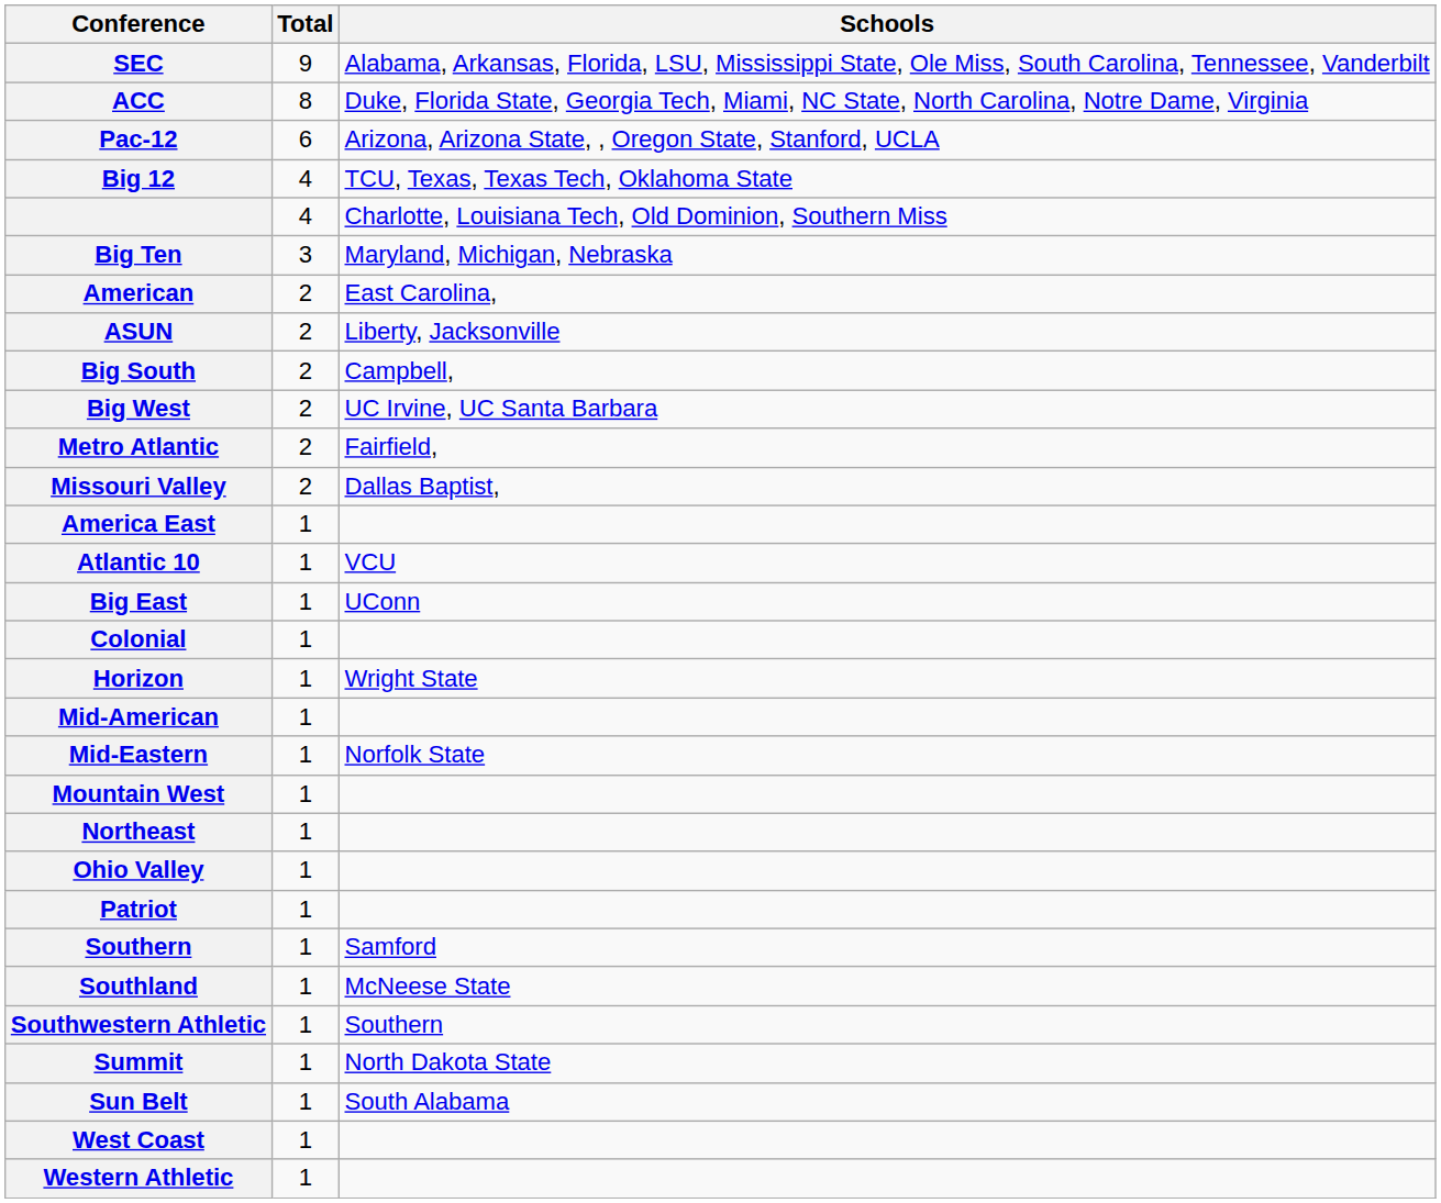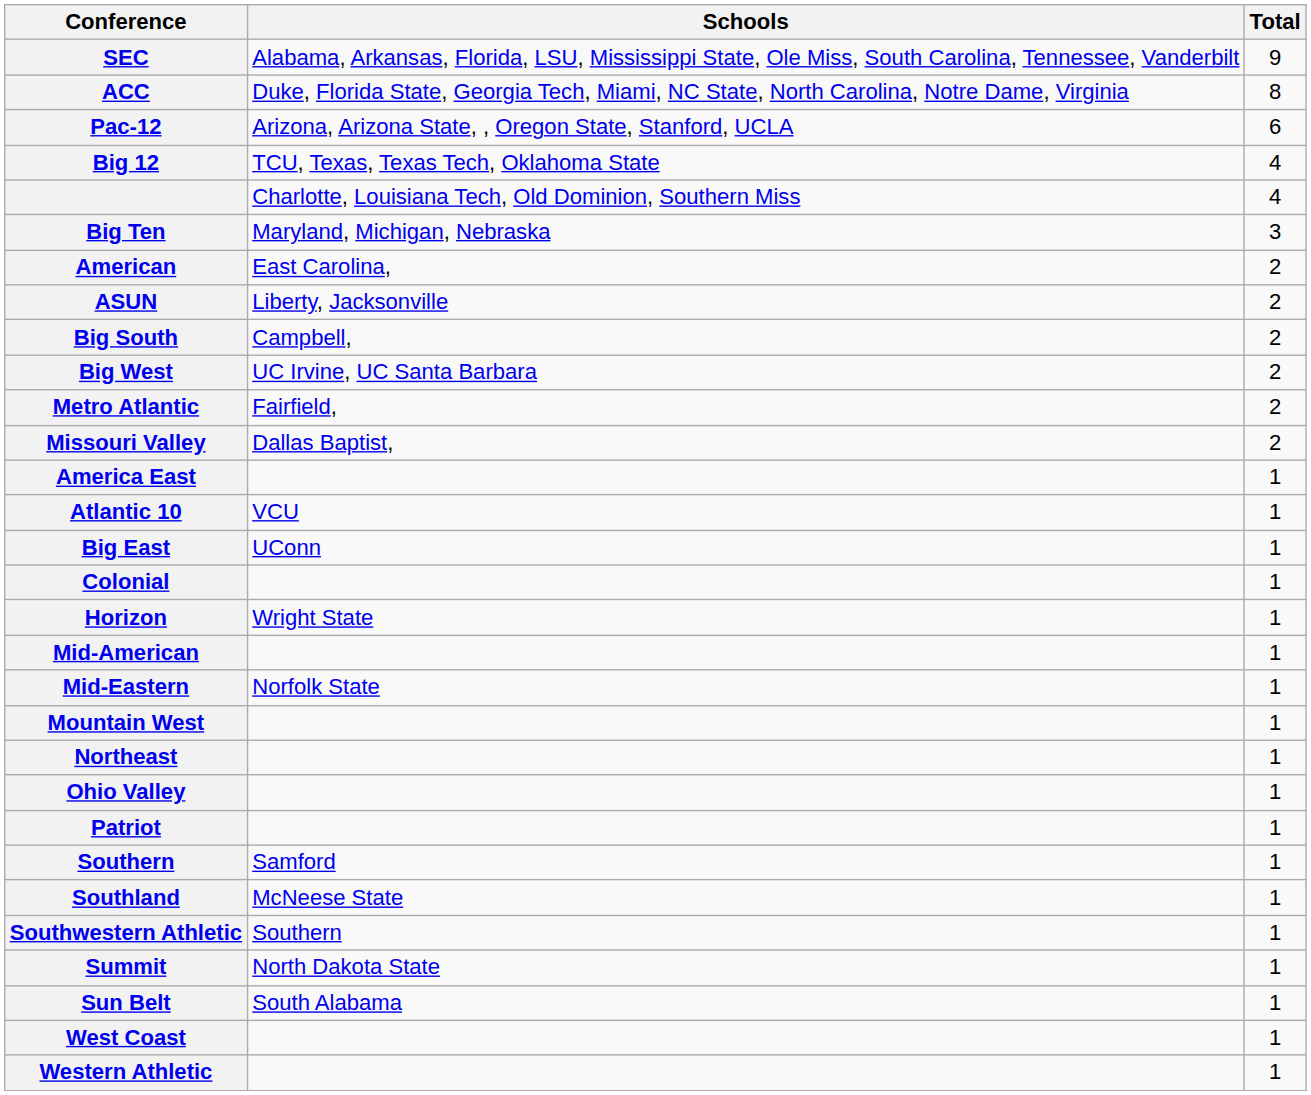 <table class="wikitable sortable plainrowheaders">
 <tr>
 <th scope="col">Conference</th>
+<th scope="col">Schools</th>
 <th scope="col">Total</th>
-<th scope="col">Schools</th>
 </tr>
 <tr>
 <th scope="row"><a href='#'>SEC</a></th>
+<td><a href='#'>Alabama</a>, <a href='#'>Arkansas</a>, <a href='#'>Florida</a>, <a href='#'>LSU</a>, <a href='#'>Mississippi State</a>, <a href='#'>Ole Miss</a>, <a href='#'>South Carolina</a>, <a href='#'>Tennessee</a>, <a href='#'>Vanderbilt</a></td>
 <td align=center>9</td>
-<td><a href='#'>Alabama</a>, <a href='#'>Arkansas</a>, <a href='#'>Florida</a>, <a href='#'>LSU</a>, <a href='#'>Mississippi State</a>, <a href='#'>Ole Miss</a>, <a href='#'>South Carolina</a>, <a href='#'>Tennessee</a>, <a href='#'>Vanderbilt</a></td>
 </tr>
 <tr>
 <th scope="row"><a href='#'>ACC</a></th>
+<td><a href='#'>Duke</a>, <a href='#'>Florida State</a>, <a href='#'>Georgia Tech</a>, <a href='#'>Miami</a>, <a href='#'>NC State</a>, <a href='#'>North Carolina</a>, <a href='#'>Notre Dame</a>, <a href='#'>Virginia</a></td>
 <td align=center>8</td>
-<td><a href='#'>Duke</a>, <a href='#'>Florida State</a>, <a href='#'>Georgia Tech</a>, <a href='#'>Miami</a>, <a href='#'>NC State</a>, <a href='#'>North Carolina</a>, <a href='#'>Notre Dame</a>, <a href='#'>Virginia</a></td>
 </tr>
 <tr>
 <th scope="row"><a href='#'>Pac-12</a></th>
+<td><a href='#'>Arizona</a>, <a href='#'>Arizona State</a>, , <a href='#'>Oregon State</a>, <a href='#'>Stanford</a>, <a href='#'>UCLA</a></td>
 <td align=center>6</td>
-<td><a href='#'>Arizona</a>, <a href='#'>Arizona State</a>, , <a href='#'>Oregon State</a>, <a href='#'>Stanford</a>, <a href='#'>UCLA</a></td>
 </tr>
 <tr>
 <th scope="row"><a href='#'>Big 12</a></th>
+<td><a href='#'>TCU</a>, <a href='#'>Texas</a>, <a href='#'>Texas Tech</a>, <a href='#'>Oklahoma State</a></td>
 <td align=center>4</td>
-<td><a href='#'>TCU</a>, <a href='#'>Texas</a>, <a href='#'>Texas Tech</a>, <a href='#'>Oklahoma State</a></td>
 </tr>
 <tr>
 <th scope="row"></th>
+<td><a href='#'>Charlotte</a>, <a href='#'>Louisiana Tech</a>, <a href='#'>Old Dominion</a>, <a href='#'>Southern Miss</a></td>
 <td align=center>4</td>
-<td><a href='#'>Charlotte</a>, <a href='#'>Louisiana Tech</a>, <a href='#'>Old Dominion</a>, <a href='#'>Southern Miss</a></td>
 </tr>
 <tr>
 <th scope="row"><a href='#'>Big Ten</a></th>
+<td><a href='#'>Maryland</a>, <a href='#'>Michigan</a>, <a href='#'>Nebraska</a></td>
 <td align=center>3</td>
-<td><a href='#'>Maryland</a>, <a href='#'>Michigan</a>, <a href='#'>Nebraska</a></td>
 </tr>
 <tr>
 <th scope="row"><a href='#'>American</a></th>
+<td><a href='#'>East Carolina</a>, </td>
 <td align=center>2</td>
-<td><a href='#'>East Carolina</a>, </td>
 </tr>
 <tr>
 <th scope="row"><a href='#'>ASUN</a></th>
+<td><a href='#'>Liberty</a>, <a href='#'>Jacksonville</a></td>
 <td align=center>2</td>
-<td><a href='#'>Liberty</a>, <a href='#'>Jacksonville</a></td>
 </tr>
 <tr>
 <th scope="row"><a href='#'>Big South</a></th>
+<td><a href='#'>Campbell</a>, </td>
 <td align=center>2</td>
-<td><a href='#'>Campbell</a>, </td>
 </tr>
 <tr>
 <th scope="row"><a href='#'>Big West</a></th>
+<td><a href='#'>UC Irvine</a>, <a href='#'>UC Santa Barbara</a></td>
 <td align=center>2</td>
-<td><a href='#'>UC Irvine</a>, <a href='#'>UC Santa Barbara</a></td>
 </tr>
 <tr>
 <th scope="row"><a href='#'>Metro Atlantic</a></th>
+<td><a href='#'>Fairfield</a>, </td>
 <td align=center>2</td>
-<td><a href='#'>Fairfield</a>, </td>
 </tr>
 <tr>
 <th scope="row"><a href='#'>Missouri Valley</a></th>
+<td><a href='#'>Dallas Baptist</a>, </td>
 <td align=center>2</td>
-<td><a href='#'>Dallas Baptist</a>, </td>
 </tr>
 <tr>
 <th scope="row"><a href='#'>America East</a></th>
+<td></td>
 <td align=center>1</td>
-<td></td>
 </tr>
 <tr>
 <th scope="row"><a href='#'>Atlantic 10</a></th>
+<td><a href='#'>VCU</a></td>
 <td align=center>1</td>
-<td><a href='#'>VCU</a></td>
 </tr>
 <tr>
 <th scope="row"><a href='#'>Big East</a></th>
+<td><a href='#'>UConn</a></td>
 <td align=center>1</td>
-<td><a href='#'>UConn</a></td>
 </tr>
 <tr>
 <th scope="row"><a href='#'>Colonial</a></th>
+<td></td>
 <td align=center>1</td>
-<td></td>
 </tr>
 <tr>
 <th scope="row"><a href='#'>Horizon</a></th>
+<td><a href='#'>Wright State</a></td>
 <td align=center>1</td>
-<td><a href='#'>Wright State</a></td>
 </tr>
 <tr>
 <th scope="row"><a href='#'>Mid-American</a></th>
+<td></td>
 <td align=center>1</td>
-<td></td>
 </tr>
 <tr>
 <th scope="row"><a href='#'>Mid-Eastern</a></th>
+<td><a href='#'>Norfolk State</a></td>
 <td align=center>1</td>
-<td><a href='#'>Norfolk State</a></td>
 </tr>
 <tr>
 <th scope="row"><a href='#'>Mountain West</a></th>
+<td></td>
 <td align=center>1</td>
-<td></td>
 </tr>
 <tr>
 <th scope="row"><a href='#'>Northeast</a></th>
+<td></td>
 <td align=center>1</td>
-<td></td>
 </tr>
 <tr>
 <th scope="row"><a href='#'>Ohio Valley</a></th>
+<td></td>
 <td align=center>1</td>
-<td></td>
 </tr>
 <tr>
 <th scope="row"><a href='#'>Patriot</a></th>
+<td></td>
 <td align=center>1</td>
-<td></td>
 </tr>
 <tr>
 <th scope="row"><a href='#'>Southern</a></th>
+<td><a href='#'>Samford</a></td>
 <td align=center>1</td>
-<td><a href='#'>Samford</a></td>
 </tr>
 <tr>
 <th scope="row"><a href='#'>Southland</a></th>
+<td><a href='#'>McNeese State</a></td>
 <td align=center>1</td>
-<td><a href='#'>McNeese State</a></td>
 </tr>
 <tr>
 <th scope="row"><a href='#'>Southwestern Athletic</a></th>
+<td><a href='#'>Southern</a></td>
 <td align=center>1</td>
-<td><a href='#'>Southern</a></td>
 </tr>
 <tr>
 <th scope="row"><a href='#'>Summit</a></th>
+<td><a href='#'>North Dakota State</a></td>
 <td align=center>1</td>
-<td><a href='#'>North Dakota State</a></td>
 </tr>
 <tr>
 <th scope="row"><a href='#'>Sun Belt</a></th>
+<td><a href='#'>South Alabama</a></td>
 <td align=center>1</td>
-<td><a href='#'>South Alabama</a></td>
 </tr>
 <tr>
 <th scope="row"><a href='#'>West Coast</a></th>
+<td></td>
 <td align=center>1</td>
-<td></td>
 </tr>
 <tr>
 <th scope="row"><a href='#'>Western Athletic</a></th>
+<td></td>
 <td align=center>1</td>
-<td></td>
 </tr>
 </table>
